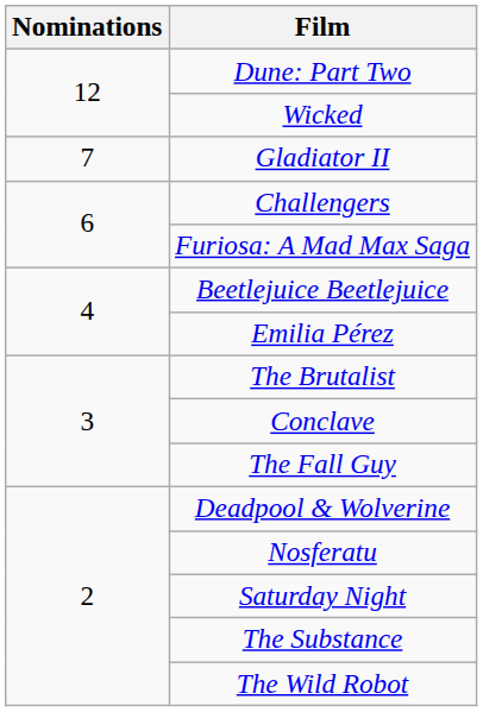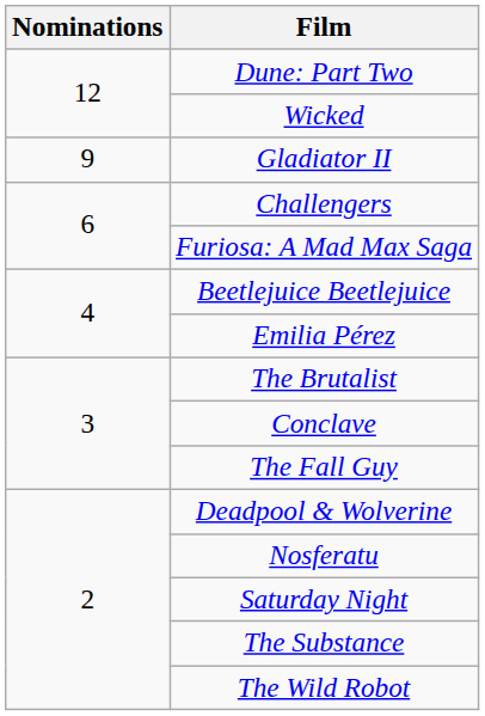 <table class="wikitable" rowspan="2" style="text-align:center" background: #f6e39c;>
 <tr>
 <th scope="col" style="width:55px;">Nominations</th>
 <th scope="col" style="text-align:center;">Film</th>
 </tr>
 <tr>
 <td rowspan="2" style="text-align:center">12</td>
 <td><em><a href='#'>Dune: Part Two</a></em></td>
 </tr>
 <tr>
 <td><em><a href='#'>Wicked</a></em></td>
 </tr>
 <tr>
-<td style="text-align:center">7</td>
+<td style="text-align:center">9</td>
 <td><em><a href='#'>Gladiator II</a></em></td>
 </tr>
 <tr>
 <td rowspan="2" style="text-align:center">6</td>
 <td><em><a href='#'>Challengers</a></em></td>
 </tr>
 <tr>
 <td><em><a href='#'>Furiosa: A Mad Max Saga</a></em></td>
 </tr>
 <tr>
 <td rowspan="2" style="text-align:center">4</td>
 <td><em><a href='#'>Beetlejuice Beetlejuice</a></em></td>
 </tr>
 <tr>
 <td><em><a href='#'>Emilia Pérez</a></em></td>
 </tr>
 <tr>
 <td rowspan="3" style="text-align:center">3</td>
 <td><em><a href='#'>The Brutalist</a></em></td>
 </tr>
 <tr>
 <td><em><a href='#'>Conclave</a></em></td>
 </tr>
 <tr>
 <td><em><a href='#'>The Fall Guy</a></em></td>
 </tr>
 <tr>
 <td rowspan="5" style="text-align:center">2</td>
 <td><em><a href='#'>Deadpool & Wolverine</a></em></td>
 </tr>
 <tr>
 <td><em><a href='#'>Nosferatu</a></em></td>
 </tr>
 <tr>
 <td><em><a href='#'>Saturday Night</a></em></td>
 </tr>
 <tr>
 <td><em><a href='#'>The Substance</a></em></td>
 </tr>
 <tr>
 <td><em><a href='#'>The Wild Robot</a></em></td>
 </tr>
 </table>
